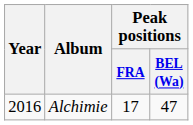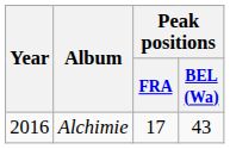 <table class="wikitable">
 <tr>
 <th align="center" rowspan="2">Year</th>
 <th align="center" rowspan="2">Album</th>
 <th align="center" colspan="2">Peak positions</th>
 </tr>
 <tr>
 <th width="30"><small><a href='#'>FRA</a></small><br></th>
 <th width="30"><small><a href='#'>BEL <br>(Wa)</a></small><br></th>
 </tr>
 <tr>
 <td align="center">2016</td>
 <td><em>Alchimie</em></td>
 <td align="center">17</td>
-<td align="center">47</td>
+<td align="center">43</td>
 </tr>
 </table>
